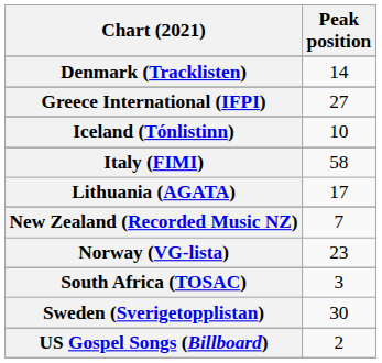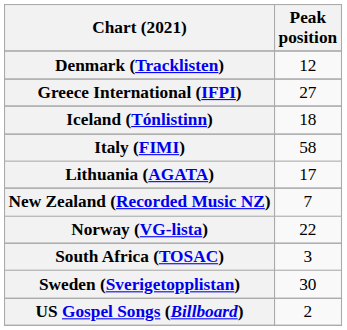 <table class="wikitable sortable plainrowheaders" style="text-align:center">
 <tr>
 <th scope="col">Chart (2021)</th>
 <th scope="col">Peak<br>position</th>
 </tr>
 <tr>
 </tr>
 <tr>
 </tr>
 <tr>
 </tr>
 <tr>
 </tr>
 <tr>
 <th scope="row">Denmark (<a href='#'>Tracklisten</a>)</th>
-<td>14</td>
+<td>12</td>
 </tr>
 <tr>
 </tr>
 <tr>
 </tr>
 <tr>
 <th scope="row">Greece International (<a href='#'>IFPI</a>)</th>
 <td>27</td>
 </tr>
 <tr>
 </tr>
 <tr>
 <th scope="row">Iceland (<a href='#'>Tónlistinn</a>)</th>
-<td>10</td>
+<td>18</td>
 </tr>
 <tr>
 </tr>
 <tr>
 <th scope="row">Italy (<a href='#'>FIMI</a>)</th>
 <td>58</td>
 </tr>
 <tr>
 <th scope="row">Lithuania (<a href='#'>AGATA</a>)</th>
 <td>17</td>
 </tr>
 <tr>
 </tr>
 <tr>
 <th scope="row">New Zealand (<a href='#'>Recorded Music NZ</a>)</th>
 <td>7</td>
 </tr>
 <tr>
 <th scope="row">Norway (<a href='#'>VG-lista</a>)</th>
-<td>23</td>
+<td>22</td>
 </tr>
 <tr>
 </tr>
 <tr>
 </tr>
 <tr>
 <th scope="row">South Africa (<a href='#'>TOSAC</a>)</th>
 <td>3</td>
 </tr>
 <tr>
 <th scope="row">Sweden (<a href='#'>Sverigetopplistan</a>)</th>
 <td>30</td>
 </tr>
 <tr>
 </tr>
 <tr>
 </tr>
 <tr>
 </tr>
 <tr>
 </tr>
 <tr>
 </tr>
 <tr>
 <th scope="row">US <a href='#'>Gospel Songs</a> (<em><a href='#'>Billboard</a></em>)</th>
 <td>2</td>
 </tr>
 <tr>
 </tr>
 </table>
